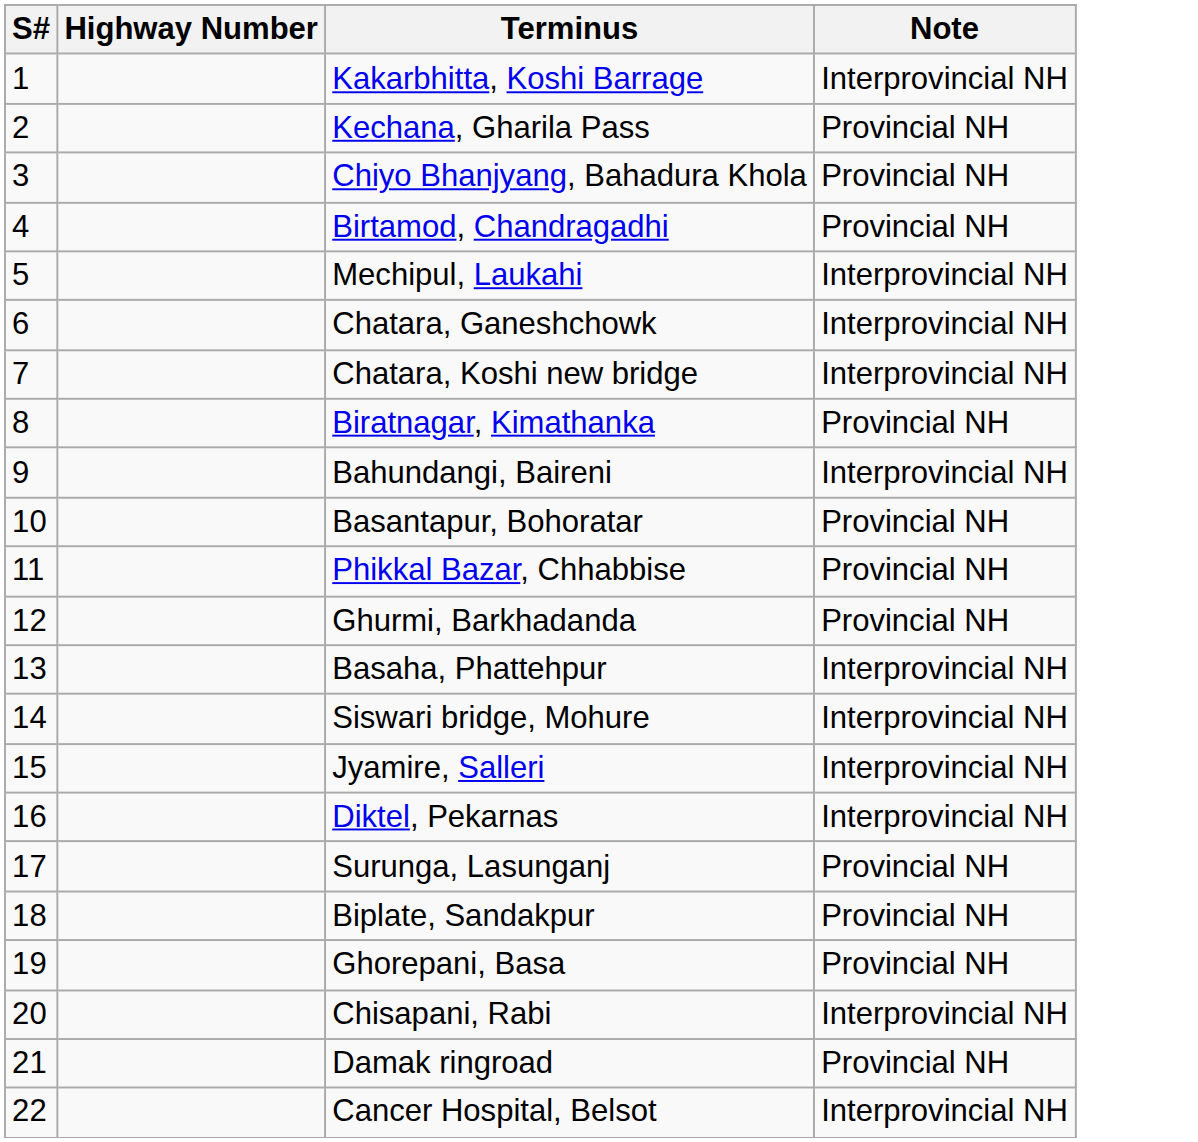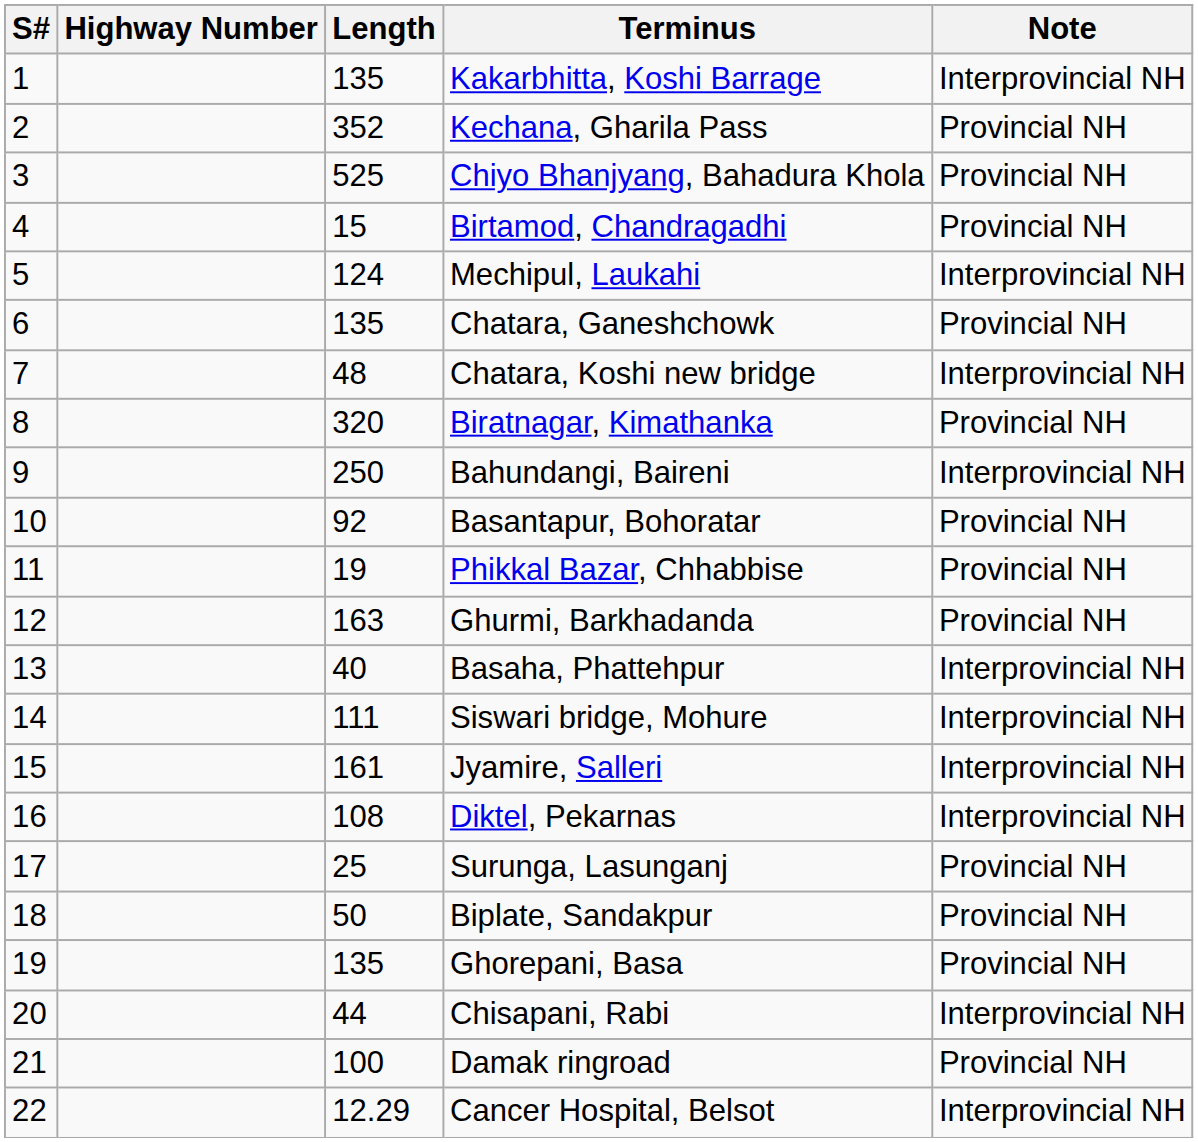 <table class="wikitable sortable">
 <tr>
 <th>S#</th>
 <th>Highway Number</th>
+<th>Length</th>
 <th>Terminus</th>
 <th>Note</th>
 </tr>
 <tr>
 <td>1</td>
 <td></td>
+<td>135</td>
 <td><a href='#'>Kakarbhitta</a>, <a href='#'>Koshi Barrage</a></td>
 <td>Interprovincial NH</td>
 </tr>
 <tr>
 <td>2</td>
 <td></td>
+<td>352</td>
 <td><a href='#'>Kechana</a>, Gharila Pass</td>
 <td>Provincial NH</td>
 </tr>
 <tr>
 <td>3</td>
 <td></td>
+<td>525</td>
 <td><a href='#'>Chiyo Bhanjyang</a>, Bahadura Khola</td>
 <td>Provincial NH</td>
 </tr>
 <tr>
 <td>4</td>
 <td></td>
+<td>15</td>
 <td><a href='#'>Birtamod</a>, <a href='#'>Chandragadhi</a></td>
 <td>Provincial NH</td>
 </tr>
 <tr>
 <td>5</td>
 <td></td>
+<td>124</td>
 <td>Mechipul, <a href='#'>Laukahi</a></td>
 <td>Interprovincial NH</td>
 </tr>
 <tr>
 <td>6</td>
 <td></td>
+<td>135</td>
 <td>Chatara, Ganeshchowk</td>
-<td>Interprovincial NH</td>
+<td>Provincial NH</td>
 </tr>
 <tr>
 <td>7</td>
 <td></td>
+<td>48</td>
 <td>Chatara, Koshi new bridge</td>
 <td>Interprovincial NH</td>
 </tr>
 <tr>
 <td>8</td>
 <td></td>
+<td>320</td>
 <td><a href='#'>Biratnagar</a>, <a href='#'>Kimathanka</a></td>
 <td>Provincial NH</td>
 </tr>
 <tr>
 <td>9</td>
 <td></td>
+<td>250</td>
 <td>Bahundangi, Baireni</td>
 <td>Interprovincial NH</td>
 </tr>
 <tr>
 <td>10</td>
 <td></td>
+<td>92</td>
 <td>Basantapur, Bohoratar</td>
 <td>Provincial NH</td>
 </tr>
 <tr>
 <td>11</td>
 <td></td>
+<td>19</td>
 <td><a href='#'>Phikkal Bazar</a>, Chhabbise</td>
 <td>Provincial NH</td>
 </tr>
 <tr>
 <td>12</td>
 <td></td>
+<td>163</td>
 <td>Ghurmi, Barkhadanda</td>
 <td>Provincial NH</td>
 </tr>
 <tr>
 <td>13</td>
 <td></td>
+<td>40</td>
 <td>Basaha, Phattehpur</td>
 <td>Interprovincial NH</td>
 </tr>
 <tr>
 <td>14</td>
 <td></td>
+<td>111</td>
 <td>Siswari bridge, Mohure</td>
 <td>Interprovincial NH</td>
 </tr>
 <tr>
 <td>15</td>
 <td></td>
+<td>161</td>
 <td>Jyamire, <a href='#'>Salleri</a></td>
 <td>Interprovincial NH</td>
 </tr>
 <tr>
 <td>16</td>
 <td></td>
+<td>108</td>
 <td><a href='#'>Diktel</a>, Pekarnas</td>
 <td>Interprovincial NH</td>
 </tr>
 <tr>
 <td>17</td>
 <td></td>
+<td>25</td>
 <td>Surunga, Lasunganj</td>
 <td>Provincial NH</td>
 </tr>
 <tr>
 <td>18</td>
 <td></td>
+<td>50</td>
 <td>Biplate, Sandakpur</td>
 <td>Provincial NH</td>
 </tr>
 <tr>
 <td>19</td>
 <td></td>
+<td>135</td>
 <td>Ghorepani, Basa</td>
 <td>Provincial NH</td>
 </tr>
 <tr>
 <td>20</td>
 <td></td>
+<td>44</td>
 <td>Chisapani, Rabi</td>
 <td>Interprovincial NH</td>
 </tr>
 <tr>
 <td>21</td>
 <td></td>
+<td>100</td>
 <td>Damak ringroad</td>
 <td>Provincial NH</td>
 </tr>
 <tr>
 <td>22</td>
 <td></td>
+<td>12.29</td>
 <td>Cancer Hospital, Belsot</td>
 <td>Interprovincial NH</td>
 </tr>
 </table>
